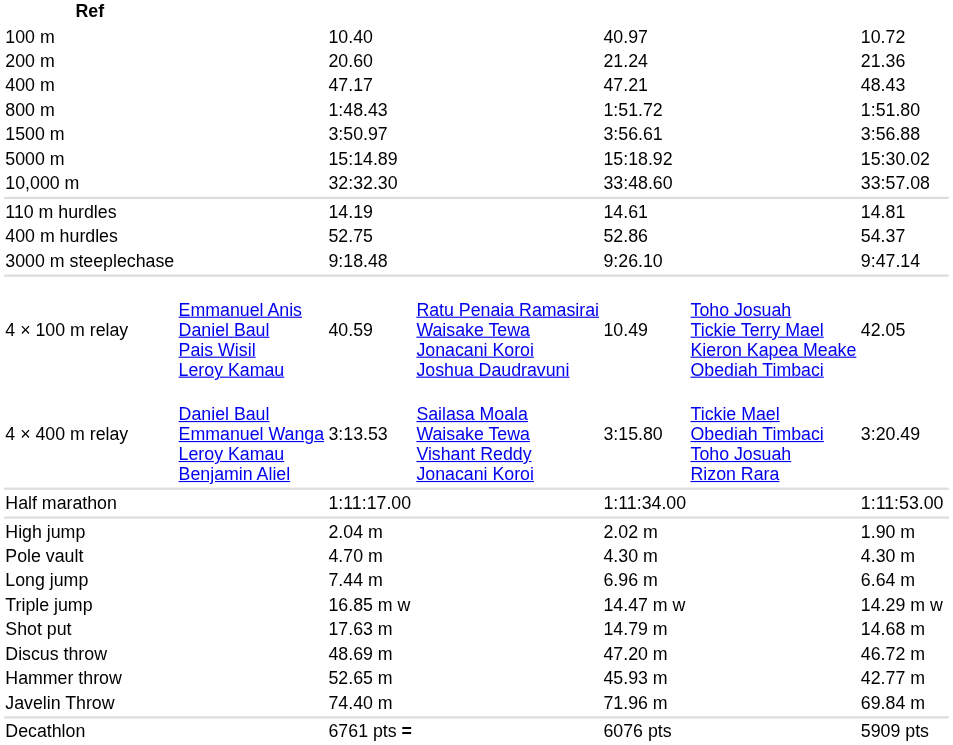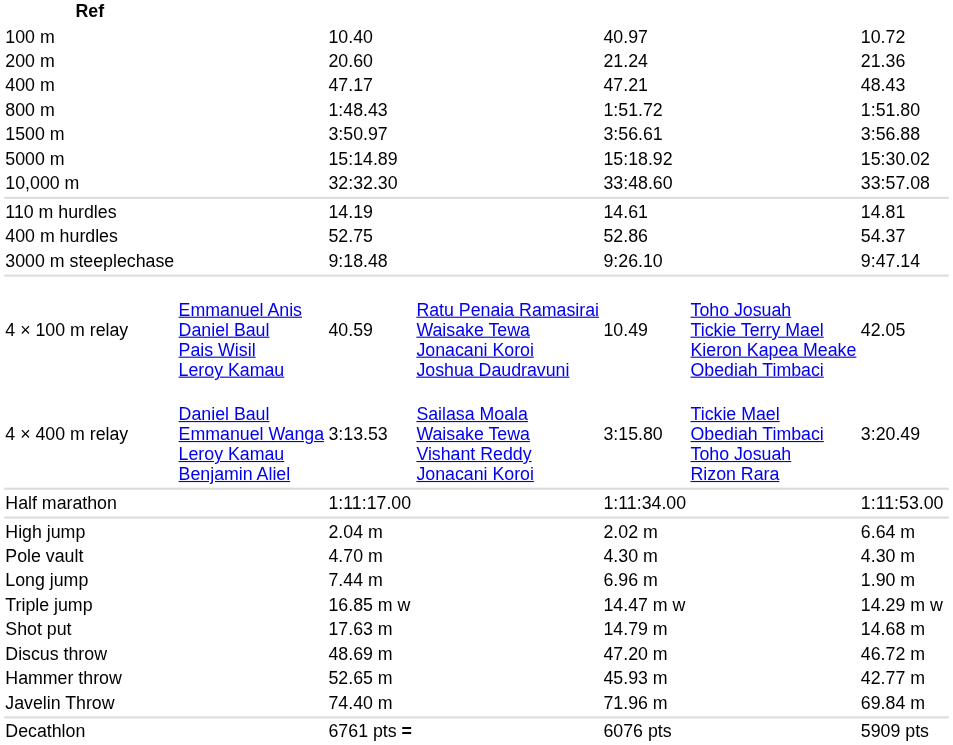 <table>
 <tr>
 <th style="padding:2px;">Ref</th>
 </tr>
 <tr>
 <td>100 m</td>
 <td></td>
 <td>10.40</td>
 <td></td>
 <td>40.97</td>
 <td></td>
 <td>10.72</td>
 <td align=center></td>
 </tr>
 <tr>
 <td>200 m</td>
 <td></td>
 <td>20.60</td>
 <td></td>
 <td>21.24</td>
 <td></td>
 <td>21.36 <strong></strong></td>
 <td align=center></td>
 </tr>
 <tr>
 <td>400 m</td>
 <td></td>
 <td>47.17 <strong></strong></td>
 <td></td>
 <td>47.21 <strong></strong></td>
 <td></td>
 <td>48.43</td>
 <td align=center></td>
 </tr>
 <tr>
 <td>800 m</td>
 <td></td>
 <td>1:48.43 <strong></strong></td>
 <td></td>
 <td>1:51.72</td>
 <td></td>
 <td>1:51.80 <strong></strong></td>
 <td align=center></td>
 </tr>
 <tr>
 <td>1500 m</td>
 <td></td>
 <td>3:50.97</td>
 <td></td>
 <td>3:56.61</td>
 <td></td>
 <td>3:56.88 <strong></strong></td>
 <td align=center></td>
 </tr>
 <tr>
 <td>5000 m</td>
 <td></td>
 <td>15:14.89</td>
 <td></td>
 <td>15:18.92</td>
 <td></td>
 <td>15:30.02</td>
 <td align=center></td>
 </tr>
 <tr>
 <td>10,000 m</td>
 <td></td>
 <td>32:32.30</td>
 <td></td>
 <td>33:48.60</td>
 <td></td>
 <td>33:57.08</td>
 <td align=center></td>
 </tr>
 <tr bgcolor=#ddd>
 <td colspan=8></td>
 </tr>
 <tr>
 <td>110 m hurdles</td>
 <td></td>
 <td>14.19 <strong></strong></td>
 <td></td>
 <td>14.61</td>
 <td></td>
 <td>14.81 <strong></strong></td>
 <td align=center></td>
 </tr>
 <tr>
 <td>400 m hurdles</td>
 <td></td>
 <td>52.75</td>
 <td></td>
 <td>52.86</td>
 <td></td>
 <td>54.37</td>
 <td align=center></td>
 </tr>
 <tr>
 <td>3000 m steeplechase</td>
 <td></td>
 <td>9:18.48</td>
 <td></td>
 <td>9:26.10</td>
 <td></td>
 <td>9:47.14</td>
 <td align=center></td>
 </tr>
 <tr bgcolor=#ddd>
 <td colspan=8></td>
 </tr>
 <tr>
 <td>4 × 100 m relay</td>
 <td><br><a href='#'>Emmanuel Anis</a><br><a href='#'>Daniel Baul</a><br><a href='#'>Pais Wisil</a><br><a href='#'>Leroy Kamau</a></td>
 <td>40.59</td>
 <td><br><a href='#'>Ratu Penaia Ramasirai</a><br><a href='#'>Waisake Tewa</a><br><a href='#'>Jonacani Koroi</a><br><a href='#'>Joshua Daudravuni</a></td>
 <td>10.49</td>
 <td><br><a href='#'>Toho Josuah</a><br><a href='#'>Tickie Terry Mael</a><br><a href='#'>Kieron Kapea Meake</a><br><a href='#'>Obediah Timbaci</a></td>
 <td>42.05</td>
 <td align=center></td>
 </tr>
 <tr>
 <td>4 × 400 m relay</td>
 <td><br><a href='#'>Daniel Baul</a><br><a href='#'>Emmanuel Wanga</a><br><a href='#'>Leroy Kamau</a><br><a href='#'>Benjamin Aliel</a></td>
 <td>3:13.53</td>
 <td><br><a href='#'>Sailasa Moala</a><br><a href='#'>Waisake Tewa</a><br><a href='#'>Vishant Reddy</a><br><a href='#'>Jonacani Koroi</a></td>
 <td>3:15.80</td>
 <td><br><a href='#'>Tickie Mael</a><br><a href='#'>Obediah Timbaci</a><br><a href='#'>Toho Josuah</a><br><a href='#'>Rizon Rara</a></td>
 <td>3:20.49</td>
 <td align=center></td>
 </tr>
 <tr bgcolor=#ddd>
 <td colspan=8></td>
 </tr>
 <tr>
 <td>Half marathon</td>
 <td></td>
 <td>1:11:17.00</td>
 <td></td>
 <td>1:11:34.00</td>
 <td></td>
 <td>1:11:53.00</td>
 <td align=center></td>
 </tr>
 <tr bgcolor=#ddd>
 <td colspan=8></td>
 </tr>
 <tr>
 <td>High jump</td>
 <td></td>
 <td>2.04 m</td>
 <td></td>
 <td>2.02 m</td>
 <td></td>
-<td>1.90 m</td>
+<td>6.64 m</td>
 <td align=center></td>
 </tr>
 <tr>
 <td>Pole vault</td>
 <td></td>
 <td>4.70 m</td>
 <td></td>
 <td>4.30 m</td>
 <td></td>
 <td>4.30 m</td>
 <td align=center></td>
 </tr>
 <tr>
 <td>Long jump</td>
 <td></td>
 <td>7.44 m</td>
 <td></td>
 <td>6.96 m</td>
 <td></td>
-<td>6.64 m</td>
+<td>1.90 m</td>
 <td align=center></td>
 </tr>
 <tr>
 <td>Triple jump</td>
 <td></td>
 <td>16.85 m w</td>
 <td></td>
 <td>14.47 m w</td>
 <td></td>
 <td>14.29 m w</td>
 <td align=center></td>
 </tr>
 <tr>
 <td>Shot put</td>
 <td></td>
 <td>17.63 m</td>
 <td></td>
 <td>14.79 m</td>
 <td></td>
 <td>14.68 m</td>
 <td align=center></td>
 </tr>
 <tr>
 <td>Discus throw</td>
 <td></td>
 <td>48.69 m</td>
 <td></td>
 <td>47.20 m</td>
 <td></td>
 <td>46.72 m</td>
 <td align=center></td>
 </tr>
 <tr>
 <td>Hammer throw</td>
 <td></td>
 <td>52.65 m</td>
 <td></td>
 <td>45.93 m</td>
 <td></td>
 <td>42.77 m</td>
 <td align=center></td>
 </tr>
 <tr>
 <td>Javelin Throw</td>
 <td></td>
 <td>74.40 m</td>
 <td></td>
 <td>71.96 m</td>
 <td></td>
 <td>69.84 m</td>
 <td align=center></td>
 </tr>
 <tr bgcolor=#ddd>
 <td colspan=8></td>
 </tr>
 <tr>
 <td>Decathlon</td>
 <td></td>
 <td>6761 pts <strong>=</strong></td>
 <td></td>
 <td>6076 pts <strong></strong></td>
 <td></td>
 <td>5909 pts <strong></strong></td>
 <td align=center></td>
 </tr>
 </table>
